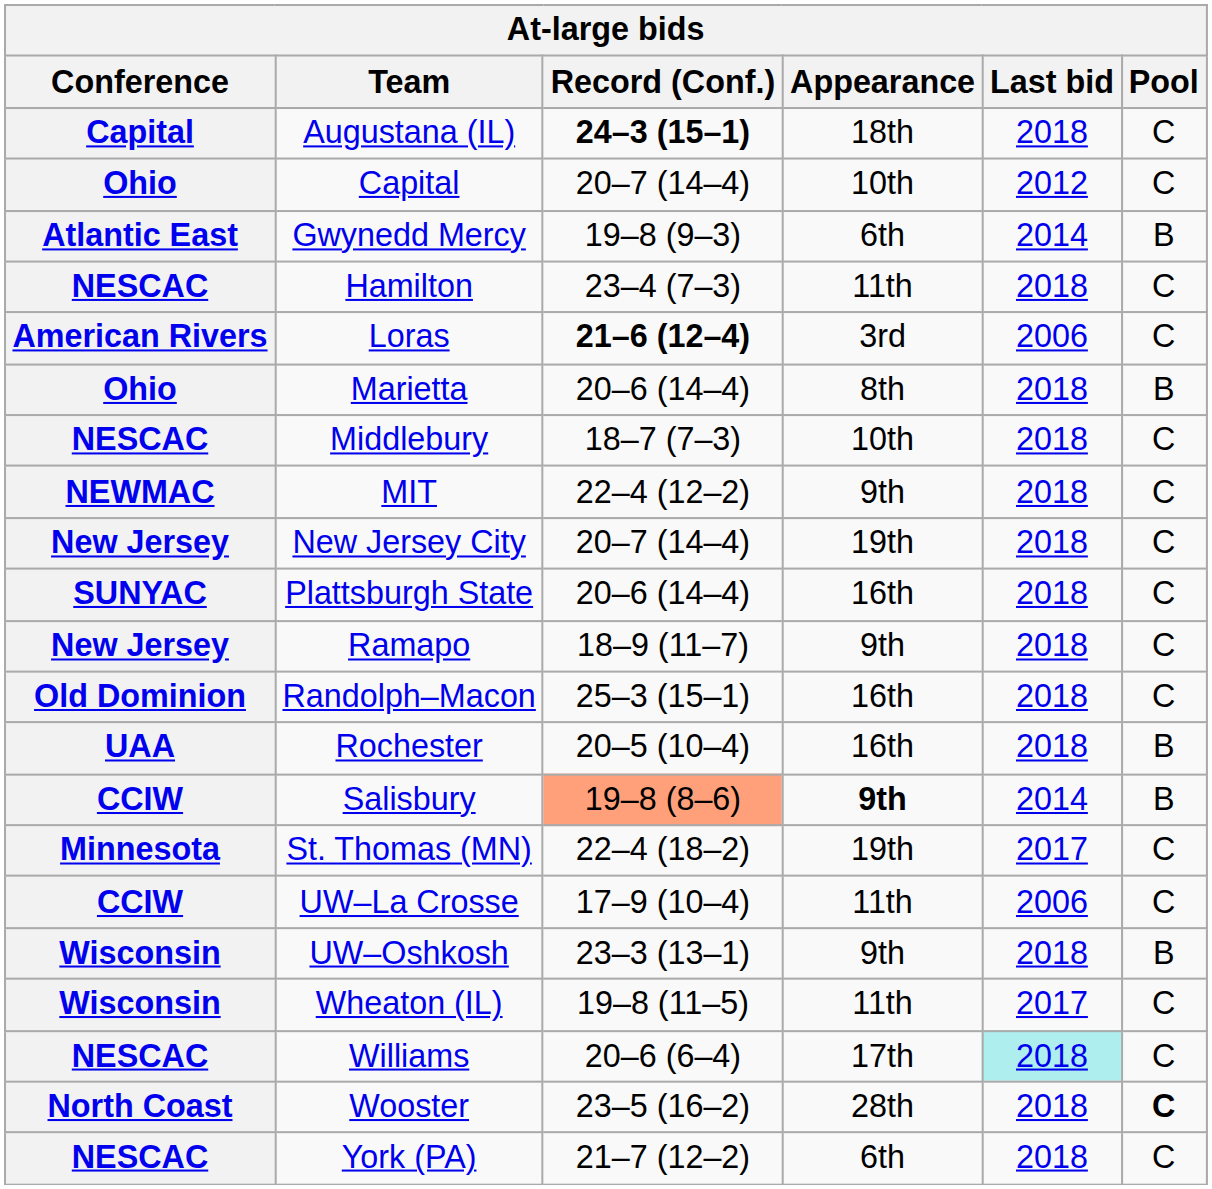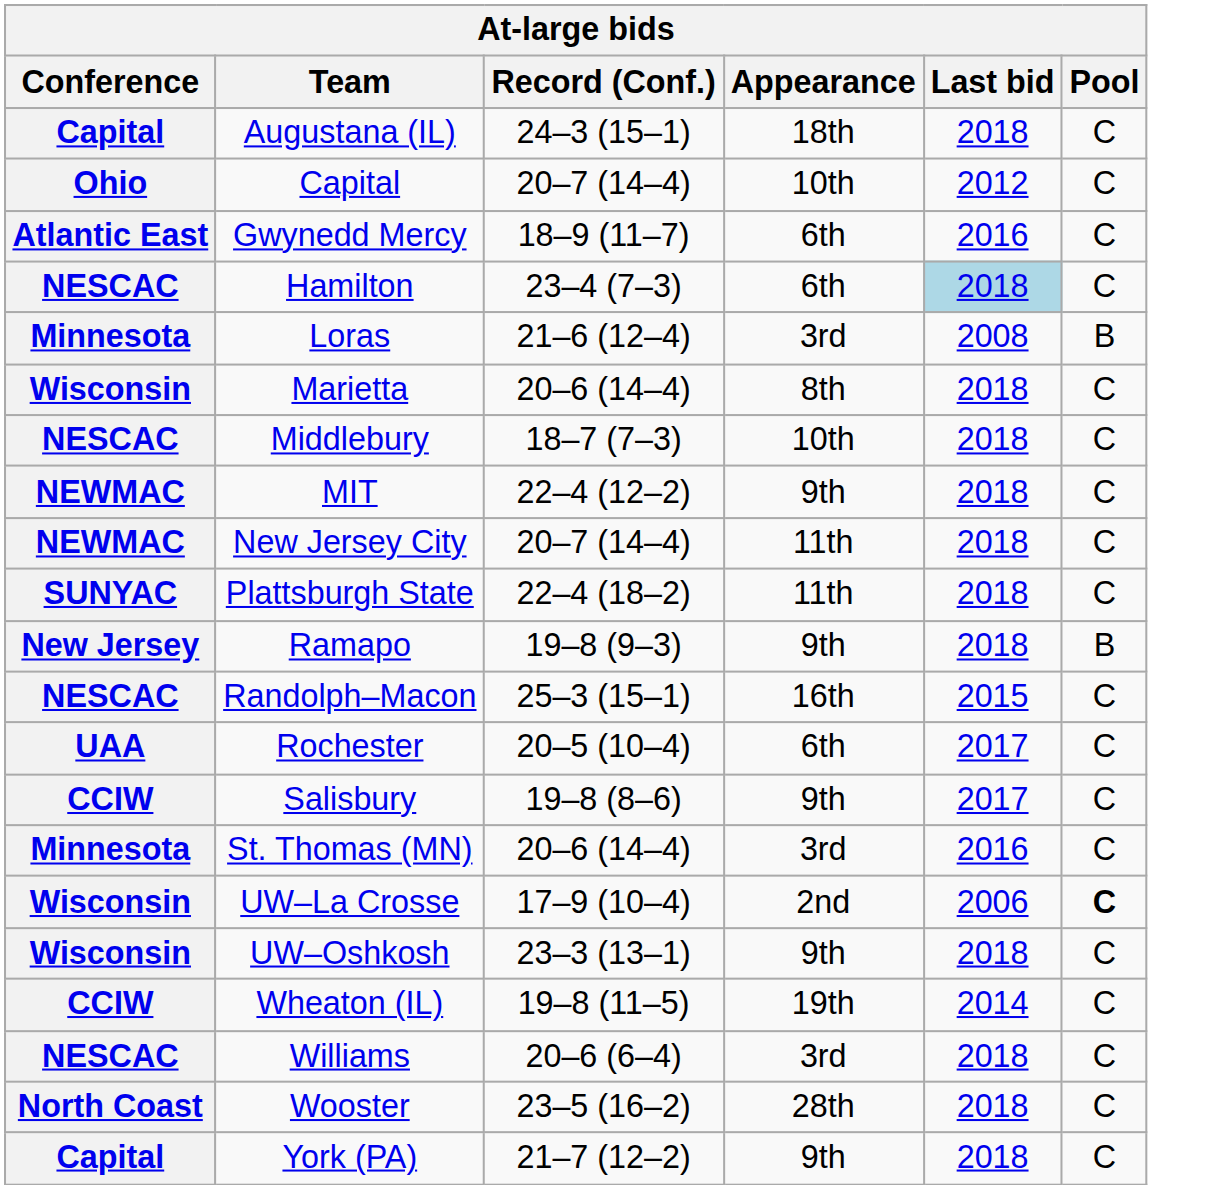 <table class="wikitable sortable plainrowheaders" style="text-align:center;">
 <tr>
 <th colspan="8" style=>At-large bids</th>
 </tr>
 <tr>
 <th scope="col">Conference</th>
 <th scope="col">Team</th>
 <th scope="col">Record (Conf.)</th>
 <th scope="col" data-sort-type="number">Appearance</th>
 <th scope="col">Last bid</th>
 <th scope="col">Pool</th>
 </tr>
 <tr>
 <th><a href='#'>Capital</a></th>
 <td><a href='#'>Augustana (IL)</a></td>
-<td><strong>24–3 (15–1)</strong></td>
+<td>24–3 (15–1)</td>
 <td>18th</td>
 <td><a href='#'>2018</a></td>
 <td>C</td>
 </tr>
 <tr>
 <th><a href='#'>Ohio</a></th>
 <td><a href='#'>Capital</a></td>
 <td>20–7 (14–4)</td>
 <td>10th</td>
 <td><a href='#'>2012</a></td>
 <td>C</td>
 </tr>
 <tr>
 <th><a href='#'>Atlantic East</a></th>
 <td><a href='#'>Gwynedd Mercy</a></td>
-<td>19–8 (9–3)</td>
+<td>18–9 (11–7)</td>
 <td>6th</td>
-<td><a href='#'>2014</a></td>
-<td>B</td>
+<td><a href='#'>2016</a></td>
+<td>C</td>
 </tr>
 <tr>
 <th><a href='#'>NESCAC</a></th>
 <td><a href='#'>Hamilton</a></td>
 <td>23–4 (7–3)</td>
-<td>11th</td>
-<td><a href='#'>2018</a></td>
+<td>6th</td>
+<td style="background: lightblue;"><a href='#'>2018</a></td>
 <td>C</td>
 </tr>
 <tr>
-<th><a href='#'>American Rivers</a></th>
+<th><a href='#'>Minnesota</a></th>
 <td><a href='#'>Loras</a></td>
-<td><strong>21–6 (12–4)</strong></td>
+<td>21–6 (12–4)</td>
 <td>3rd</td>
-<td><a href='#'>2006</a></td>
-<td>C</td>
+<td><a href='#'>2008</a></td>
+<td>B</td>
 </tr>
 <tr>
-<th><a href='#'>Ohio</a></th>
+<th><a href='#'>Wisconsin</a></th>
 <td><a href='#'>Marietta</a></td>
 <td>20–6 (14–4)</td>
 <td>8th</td>
 <td><a href='#'>2018</a></td>
-<td>B</td>
+<td>C</td>
 </tr>
 <tr>
 <th><a href='#'>NESCAC</a></th>
 <td><a href='#'>Middlebury</a></td>
 <td>18–7 (7–3)</td>
 <td>10th</td>
 <td><a href='#'>2018</a></td>
 <td>C</td>
 </tr>
 <tr>
 <th><a href='#'>NEWMAC</a></th>
 <td><a href='#'>MIT</a></td>
 <td>22–4 (12–2)</td>
 <td>9th</td>
 <td><a href='#'>2018</a></td>
 <td>C</td>
 </tr>
 <tr>
-<th><a href='#'>New Jersey</a></th>
+<th><a href='#'>NEWMAC</a></th>
 <td><a href='#'>New Jersey City</a></td>
 <td>20–7 (14–4)</td>
-<td>19th</td>
+<td>11th</td>
 <td><a href='#'>2018</a></td>
 <td>C</td>
 </tr>
 <tr>
 <th><a href='#'>SUNYAC</a></th>
 <td><a href='#'>Plattsburgh State</a></td>
-<td>20–6 (14–4)</td>
-<td>16th</td>
+<td>22–4 (18–2)</td>
+<td>11th</td>
 <td><a href='#'>2018</a></td>
 <td>C</td>
 </tr>
 <tr>
 <th><a href='#'>New Jersey</a></th>
 <td><a href='#'>Ramapo</a></td>
-<td>18–9 (11–7)</td>
+<td>19–8 (9–3)</td>
 <td>9th</td>
 <td><a href='#'>2018</a></td>
-<td>C</td>
+<td>B</td>
 </tr>
 <tr>
-<th><a href='#'>Old Dominion</a></th>
+<th><a href='#'>NESCAC</a></th>
 <td><a href='#'>Randolph–Macon</a></td>
 <td>25–3 (15–1)</td>
 <td>16th</td>
-<td><a href='#'>2018</a></td>
+<td><a href='#'>2015</a></td>
 <td>C</td>
 </tr>
 <tr>
 <th><a href='#'>UAA</a></th>
 <td><a href='#'>Rochester</a></td>
 <td>20–5 (10–4)</td>
-<td>16th</td>
-<td><a href='#'>2018</a></td>
-<td>B</td>
-</tr>
-<tr>
-<th><a href='#'>CCIW</a></th>
-<td><a href='#'>Salisbury</a></td>
-<td style="background: lightsalmon;">19–8 (8–6)</td>
-<td><strong>9th</strong></td>
-<td><a href='#'>2014</a></td>
-<td>B</td>
-</tr>
-<tr>
-<th><a href='#'>Minnesota</a></th>
-<td><a href='#'>St. Thomas (MN)</a></td>
-<td>22–4 (18–2)</td>
-<td>19th</td>
+<td>6th</td>
 <td><a href='#'>2017</a></td>
 <td>C</td>
 </tr>
 <tr>
 <th><a href='#'>CCIW</a></th>
+<td><a href='#'>Salisbury</a></td>
+<td>19–8 (8–6)</td>
+<td>9th</td>
+<td><a href='#'>2017</a></td>
+<td>C</td>
+</tr>
+<tr>
+<th><a href='#'>Minnesota</a></th>
+<td><a href='#'>St. Thomas (MN)</a></td>
+<td>20–6 (14–4)</td>
+<td>3rd</td>
+<td><a href='#'>2016</a></td>
+<td>C</td>
+</tr>
+<tr>
+<th><a href='#'>Wisconsin</a></th>
 <td><a href='#'>UW–La Crosse</a></td>
 <td>17–9 (10–4)</td>
-<td>11th</td>
+<td>2nd</td>
 <td><a href='#'>2006</a></td>
-<td>C</td>
+<td><strong>C</strong></td>
 </tr>
 <tr>
 <th><a href='#'>Wisconsin</a></th>
 <td><a href='#'>UW–Oshkosh</a></td>
 <td>23–3 (13–1)</td>
 <td>9th</td>
 <td><a href='#'>2018</a></td>
-<td>B</td>
+<td>C</td>
 </tr>
 <tr>
-<th><a href='#'>Wisconsin</a></th>
+<th><a href='#'>CCIW</a></th>
 <td><a href='#'>Wheaton (IL)</a></td>
 <td>19–8 (11–5)</td>
-<td>11th</td>
-<td><a href='#'>2017</a></td>
+<td>19th</td>
+<td><a href='#'>2014</a></td>
 <td>C</td>
 </tr>
 <tr>
 <th><a href='#'>NESCAC</a></th>
 <td><a href='#'>Williams</a></td>
 <td>20–6 (6–4)</td>
-<td>17th</td>
-<td style="background: paleturquoise;"><a href='#'>2018</a></td>
+<td>3rd</td>
+<td><a href='#'>2018</a></td>
 <td>C</td>
 </tr>
 <tr>
 <th><a href='#'>North Coast</a></th>
 <td><a href='#'>Wooster</a></td>
 <td>23–5 (16–2)</td>
 <td>28th</td>
 <td><a href='#'>2018</a></td>
-<td><strong>C</strong></td>
+<td>C</td>
 </tr>
 <tr>
-<th><a href='#'>NESCAC</a></th>
+<th><a href='#'>Capital</a></th>
 <td><a href='#'>York (PA)</a></td>
 <td>21–7 (12–2)</td>
-<td>6th</td>
+<td>9th</td>
 <td><a href='#'>2018</a></td>
 <td>C</td>
 </tr>
 </table>
